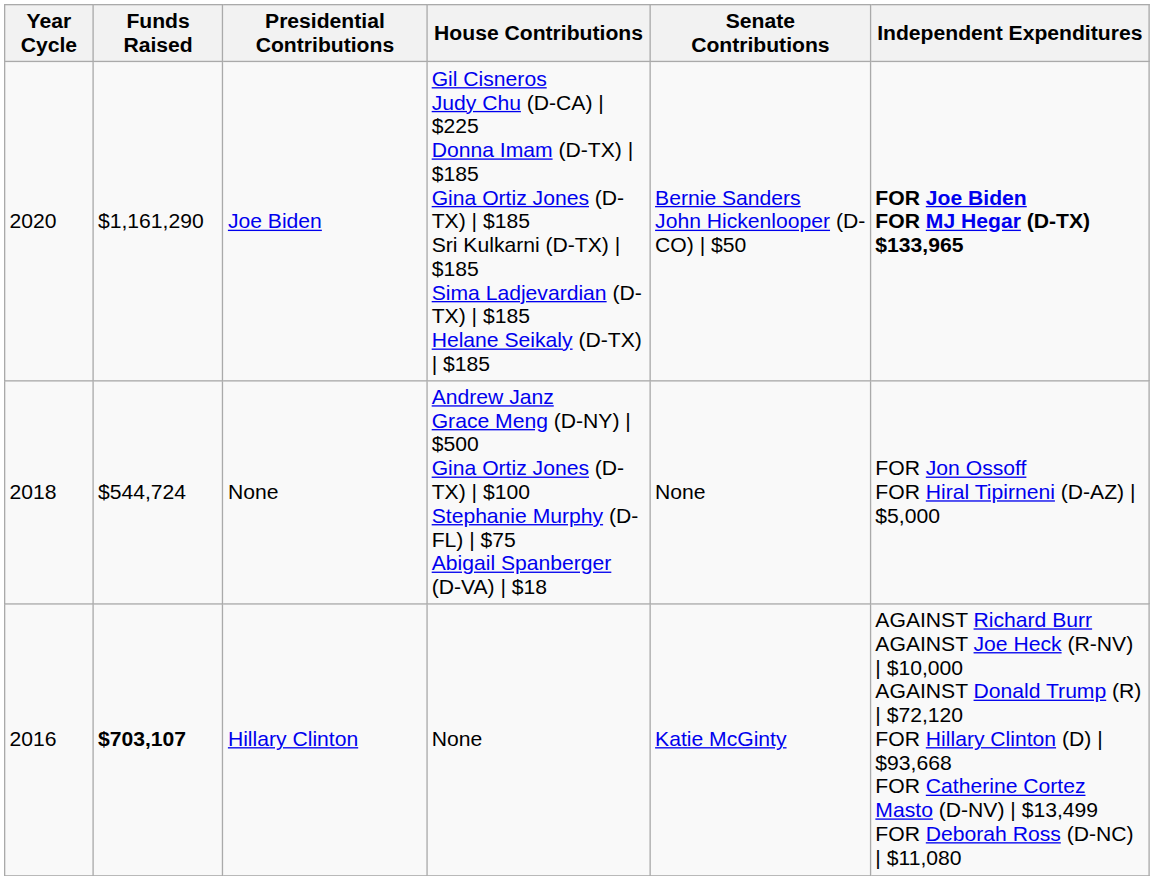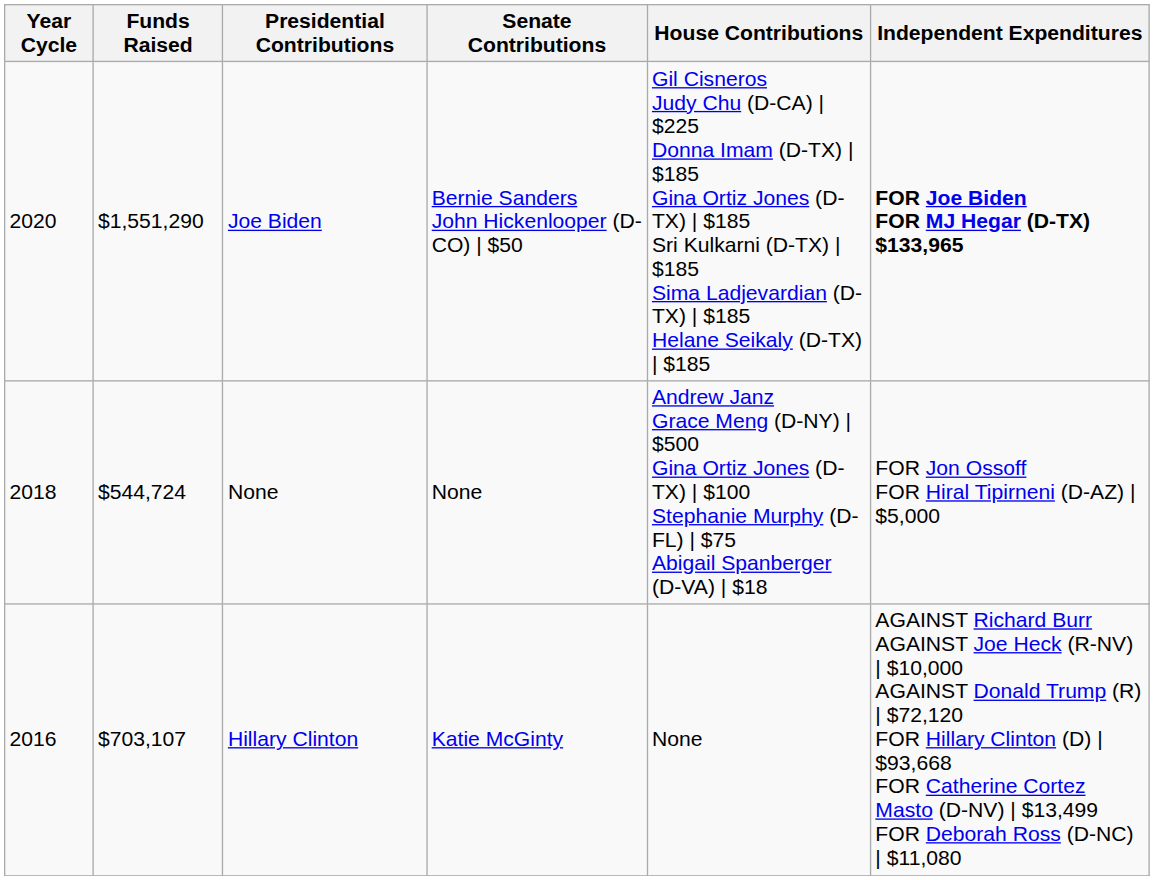 <table class="wikitable">
 <tr>
 <th>Year Cycle</th>
 <th>Funds Raised</th>
 <th>Presidential Contributions</th>
+<th>Senate Contributions</th>
 <th>House Contributions</th>
-<th>Senate Contributions</th>
 <th>Independent Expenditures</th>
 </tr>
 <tr>
 <td>2020</td>
-<td>$1,161,290</td>
+<td>$1,551,290</td>
 <td><a href='#'>Joe Biden</a></td>
+<td><a href='#'>Bernie Sanders</a><br><a href='#'>John Hickenlooper</a> (D-CO) | $50</td>
 <td><a href='#'>Gil Cisneros</a><br><a href='#'>Judy Chu</a> (D-CA) | $225<br><a href='#'>Donna Imam</a> (D-TX) | $185<br><a href='#'>Gina Ortiz Jones</a> (D-TX) | $185<br>Sri Kulkarni (D-TX) | $185<br><a href='#'>Sima Ladjevardian</a> (D-TX) | $185<br><a href='#'>Helane Seikaly</a> (D-TX) | $185</td>
-<td><a href='#'>Bernie Sanders</a><br><a href='#'>John Hickenlooper</a> (D-CO) | $50</td>
 <td><strong>FOR <a href='#'>Joe Biden</a><br>FOR <a href='#'>MJ Hegar</a> (D-TX) $133,965</strong></td>
 </tr>
 <tr>
 <td>2018</td>
 <td>$544,724</td>
 <td>None</td>
+<td>None</td>
 <td><a href='#'>Andrew Janz</a><br><a href='#'>Grace Meng</a> (D-NY) | $500<br><a href='#'>Gina Ortiz Jones</a> (D-TX) | $100<br><a href='#'>Stephanie Murphy</a> (D-FL) | $75<br><a href='#'>Abigail Spanberger</a> (D-VA) | $18</td>
-<td>None</td>
 <td>FOR <a href='#'>Jon Ossoff</a><br>FOR <a href='#'>Hiral Tipirneni</a> (D-AZ) | $5,000</td>
 </tr>
 <tr>
 <td>2016</td>
-<td><strong>$703,107</strong></td>
+<td>$703,107</td>
 <td><a href='#'>Hillary Clinton</a></td>
+<td><a href='#'>Katie McGinty</a></td>
 <td>None</td>
-<td><a href='#'>Katie McGinty</a></td>
 <td>AGAINST <a href='#'>Richard Burr</a><br>AGAINST <a href='#'>Joe Heck</a> (R-NV) | $10,000<br>AGAINST <a href='#'>Donald Trump</a> (R) | $72,120<br>FOR <a href='#'>Hillary Clinton</a> (D) | $93,668<br>FOR <a href='#'>Catherine Cortez Masto</a> (D-NV) | $13,499<br>FOR <a href='#'>Deborah Ross</a> (D-NC) | $11,080</td>
 </tr>
 </table>
